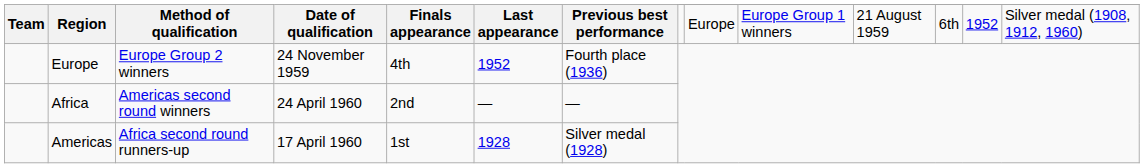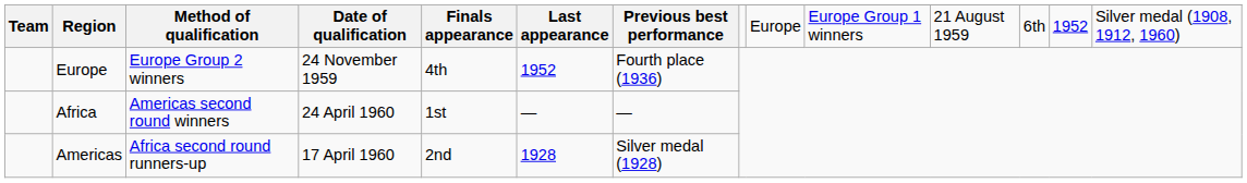 <table class="wikitable sortable">
 <tr>
 <th rowspan=2>Team</th>
 <th rowspan=2>Region</th>
 <th rowspan=2>Method of<br>qualification</th>
 <th rowspan=2>Date of<br>qualification</th>
 <th rowspan=2 data-sort-type="number">Finals<br>appearance</th>
 <th rowspan=2>Last<br>appearance</th>
 <th rowspan=2>Previous best<br>performance</th>
 </tr>
 <tr>
 <td style=white-space:nowrap></td>
 <td>Europe</td>
 <td><a href='#'>Europe Group 1</a> winners</td>
 <td>21 August 1959</td>
 <td>6th</td>
 <td><a href='#'>1952</a></td>
 <td data-sort-value="7">Silver medal (<a href='#'>1908</a>, <a href='#'>1912</a>, <a href='#'>1960</a>)</td>
 </tr>
 <tr>
 <td style=white-space:nowrap></td>
 <td>Europe</td>
 <td><a href='#'>Europe Group 2</a> winners</td>
 <td>24 November 1959</td>
 <td>4th</td>
 <td><a href='#'>1952</a></td>
 <td data-sort-value="5">Fourth place (<a href='#'>1936</a>)</td>
 </tr>
 <tr>
 <td style=white-space:nowrap></td>
 <td>Africa</td>
 <td><a href='#'>Americas second round</a> winners</td>
 <td>24 April 1960</td>
-<td>2nd</td>
+<td>1st</td>
 <td>—</td>
 <td data-sort-value="1">—</td>
 </tr>
 <tr>
 <td style=white-space:nowrap></td>
 <td>Americas</td>
 <td><a href='#'>Africa second round</a> runners-up</td>
 <td>17 April 1960</td>
-<td>1st</td>
+<td>2nd</td>
 <td><a href='#'>1928</a></td>
 <td data-sort-value="6">Silver medal (<a href='#'>1928</a>)</td>
 </tr>
 </table>
